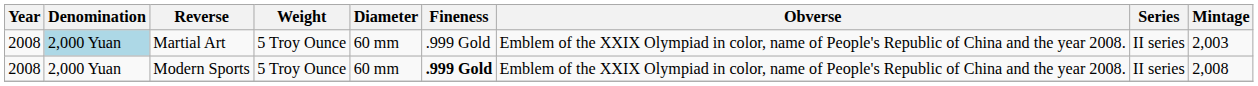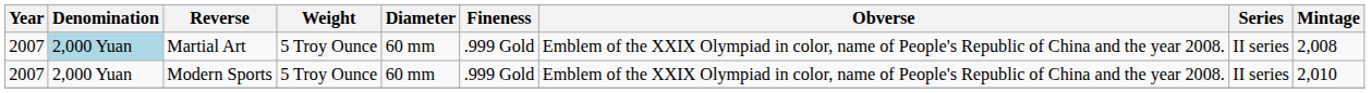 <table class="wikitable">
 <tr>
 <th>Year</th>
 <th>Denomination</th>
 <th>Reverse</th>
 <th>Weight</th>
 <th>Diameter</th>
 <th>Fineness</th>
 <th>Obverse</th>
 <th>Series</th>
 <th>Mintage</th>
 </tr>
 <tr>
-<td>2008</td>
+<td>2007</td>
 <td style="background: lightblue;">2,000 Yuan</td>
 <td>Martial Art</td>
 <td>5 Troy Ounce</td>
 <td>60 mm</td>
 <td>.999 Gold</td>
 <td>Emblem of the XXIX Olympiad in color, name of People's Republic of China and the year 2008.</td>
 <td>II series</td>
-<td>2,003</td>
+<td>2,008</td>
 </tr>
 <tr>
-<td>2008</td>
+<td>2007</td>
 <td>2,000 Yuan</td>
 <td>Modern Sports</td>
 <td>5 Troy Ounce</td>
 <td>60 mm</td>
-<td><strong>.999 Gold</strong></td>
+<td>.999 Gold</td>
 <td>Emblem of the XXIX Olympiad in color, name of People's Republic of China and the year 2008.</td>
 <td>II series</td>
-<td>2,008</td>
+<td>2,010</td>
 </tr>
 <tr>
 </tr>
 </table>
